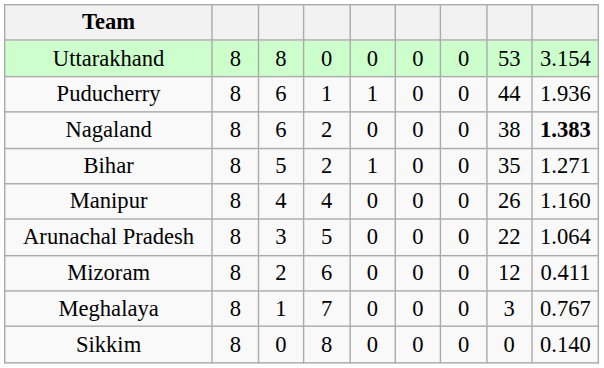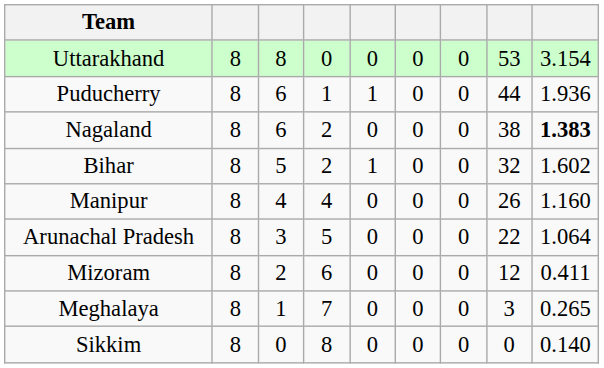 <table class="wikitable" style="text-align:center">
 <tr>
 <th style="width:140px;">Team</th>
 <th style="width:25px;"></th>
 <th style="width:25px;"></th>
 <th style="width:25px;"></th>
 <th style="width:25px;"></th>
 <th style="width:25px;"></th>
 <th style="width:25px;"></th>
 <th style="width:25px;"></th>
 <th style="width:40px;"></th>
 </tr>
 <tr style="background:#cfc;">
 <td>Uttarakhand</td>
 <td>8</td>
 <td>8</td>
 <td>0</td>
 <td>0</td>
 <td>0</td>
 <td>0</td>
 <td>53</td>
 <td>3.154</td>
 </tr>
 <tr>
 <td>Puducherry</td>
 <td>8</td>
 <td>6</td>
 <td>1</td>
 <td>1</td>
 <td>0</td>
 <td>0</td>
 <td>44</td>
 <td>1.936</td>
 </tr>
 <tr>
 <td>Nagaland</td>
 <td>8</td>
 <td>6</td>
 <td>2</td>
 <td>0</td>
 <td>0</td>
 <td>0</td>
 <td>38</td>
 <td><strong>1.383</strong></td>
 </tr>
 <tr>
 <td>Bihar</td>
 <td>8</td>
 <td>5</td>
 <td>2</td>
 <td>1</td>
 <td>0</td>
 <td>0</td>
-<td>35</td>
-<td>1.271</td>
+<td>32</td>
+<td>1.602</td>
 </tr>
 <tr>
 <td>Manipur</td>
 <td>8</td>
 <td>4</td>
 <td>4</td>
 <td>0</td>
 <td>0</td>
 <td>0</td>
 <td>26</td>
 <td>1.160</td>
 </tr>
 <tr>
 <td>Arunachal Pradesh</td>
 <td>8</td>
 <td>3</td>
 <td>5</td>
 <td>0</td>
 <td>0</td>
 <td>0</td>
 <td>22</td>
 <td>1.064</td>
 </tr>
 <tr>
 <td>Mizoram</td>
 <td>8</td>
 <td>2</td>
 <td>6</td>
 <td>0</td>
 <td>0</td>
 <td>0</td>
 <td>12</td>
 <td>0.411</td>
 </tr>
 <tr>
 <td>Meghalaya</td>
 <td>8</td>
 <td>1</td>
 <td>7</td>
 <td>0</td>
 <td>0</td>
 <td>0</td>
 <td>3</td>
-<td>0.767</td>
+<td>0.265</td>
 </tr>
 <tr>
 <td>Sikkim</td>
 <td>8</td>
 <td>0</td>
 <td>8</td>
 <td>0</td>
 <td>0</td>
 <td>0</td>
 <td>0</td>
 <td>0.140</td>
 </tr>
 </table>
